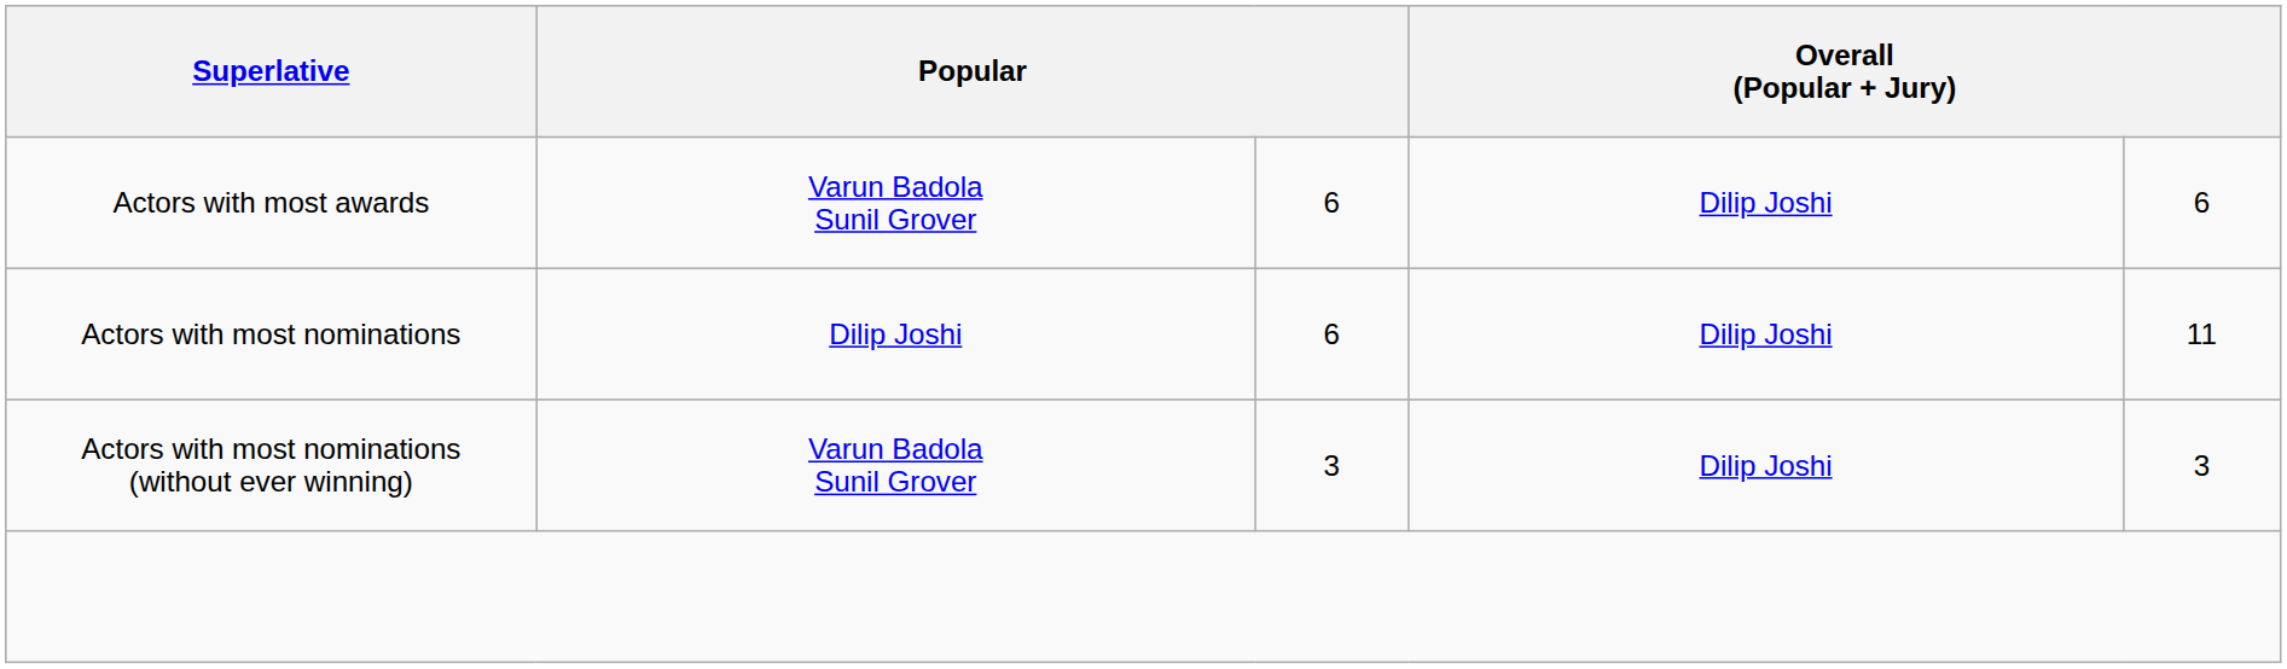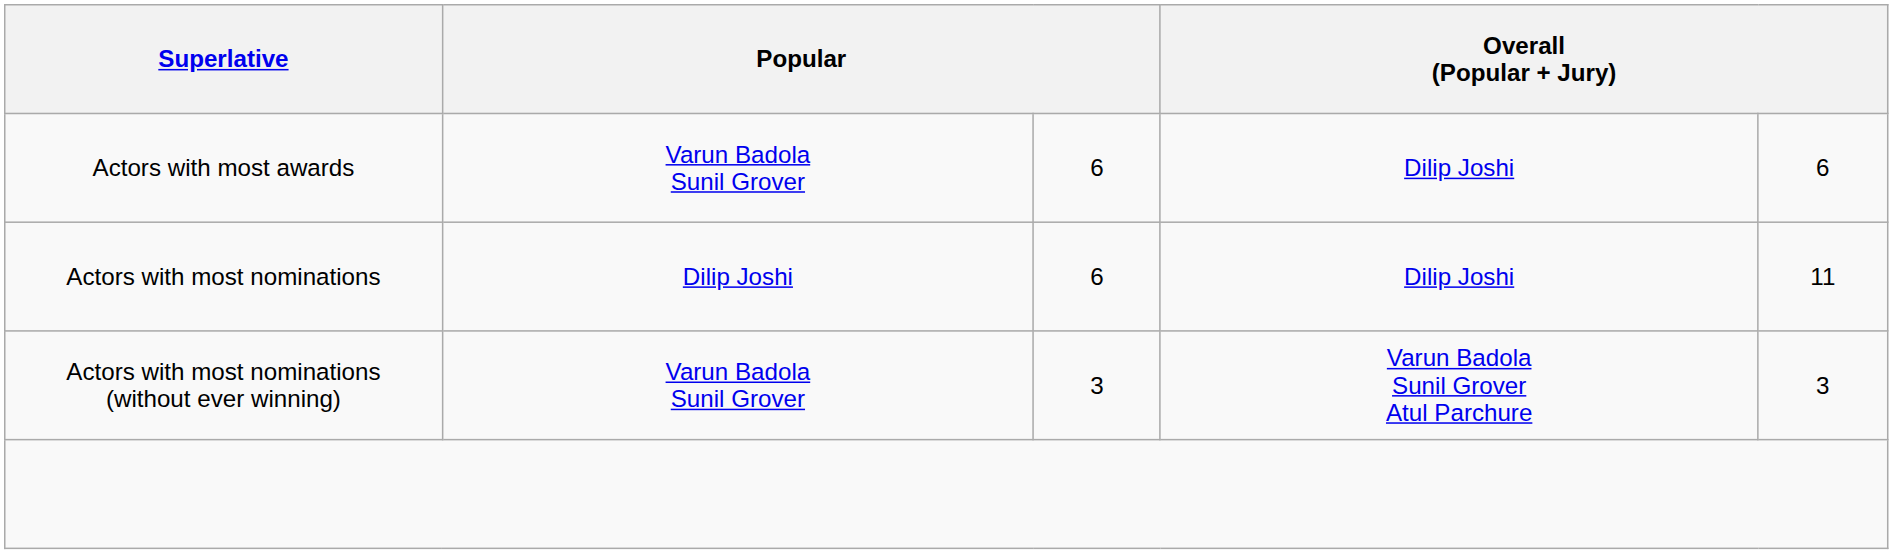 <table class="wikitable" style="text-align: center">
 <tr style="height:4.5em;">
 <th style="width:350px;"><a href='#'>Superlative</a></th>
 <th colspan="2" style="width:600px;">Popular</th>
 <th colspan="2" style="width:600px;">Overall<br>(Popular + Jury)</th>
 </tr>
 <tr style="height:4.5em;">
 <td style="width:350px;">Actors with most awards</td>
 <td style="width:500px;"><a href='#'>Varun Badola</a><br><a href='#'>Sunil Grover</a></td>
 <td style="width:100px;">6</td>
 <td style="width:500px;"><a href='#'>Dilip Joshi</a></td>
 <td style="width:100px;">6</td>
 </tr>
 <tr style="height:4.5em;">
 <td>Actors with most nominations</td>
 <td style="width:500px;"><a href='#'>Dilip Joshi</a></td>
 <td style="width:100px;">6</td>
 <td style="width:500px;"><a href='#'>Dilip Joshi</a></td>
 <td style="width:100px;">11</td>
 </tr>
 <tr style="height:4.5em;">
 <td>Actors with most nominations<br>(without ever winning)</td>
 <td style="width:500px;"><a href='#'>Varun Badola</a><br><a href='#'>Sunil Grover</a></td>
 <td style="width:100px;">3</td>
-<td style="width:500px;"><a href='#'>Dilip Joshi</a></td>
+<td style="width:500px;"><a href='#'>Varun Badola</a><br><a href='#'>Sunil Grover</a><br><a href='#'>Atul Parchure</a></td>
 <td style="width:100px;">3</td>
 </tr>
 <tr style="height:4.5em;">
 </tr>
 </table>
